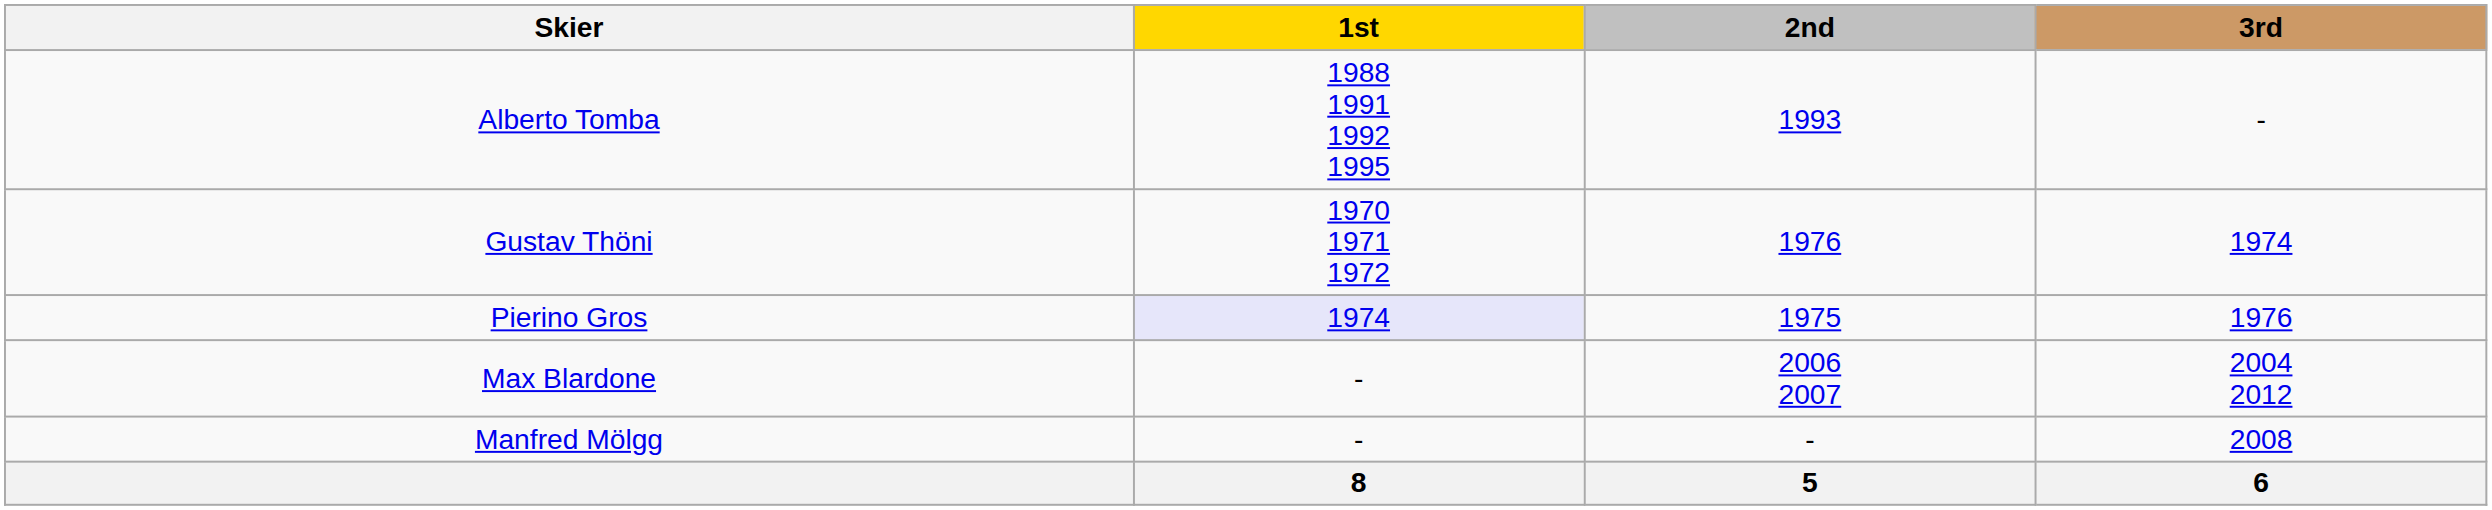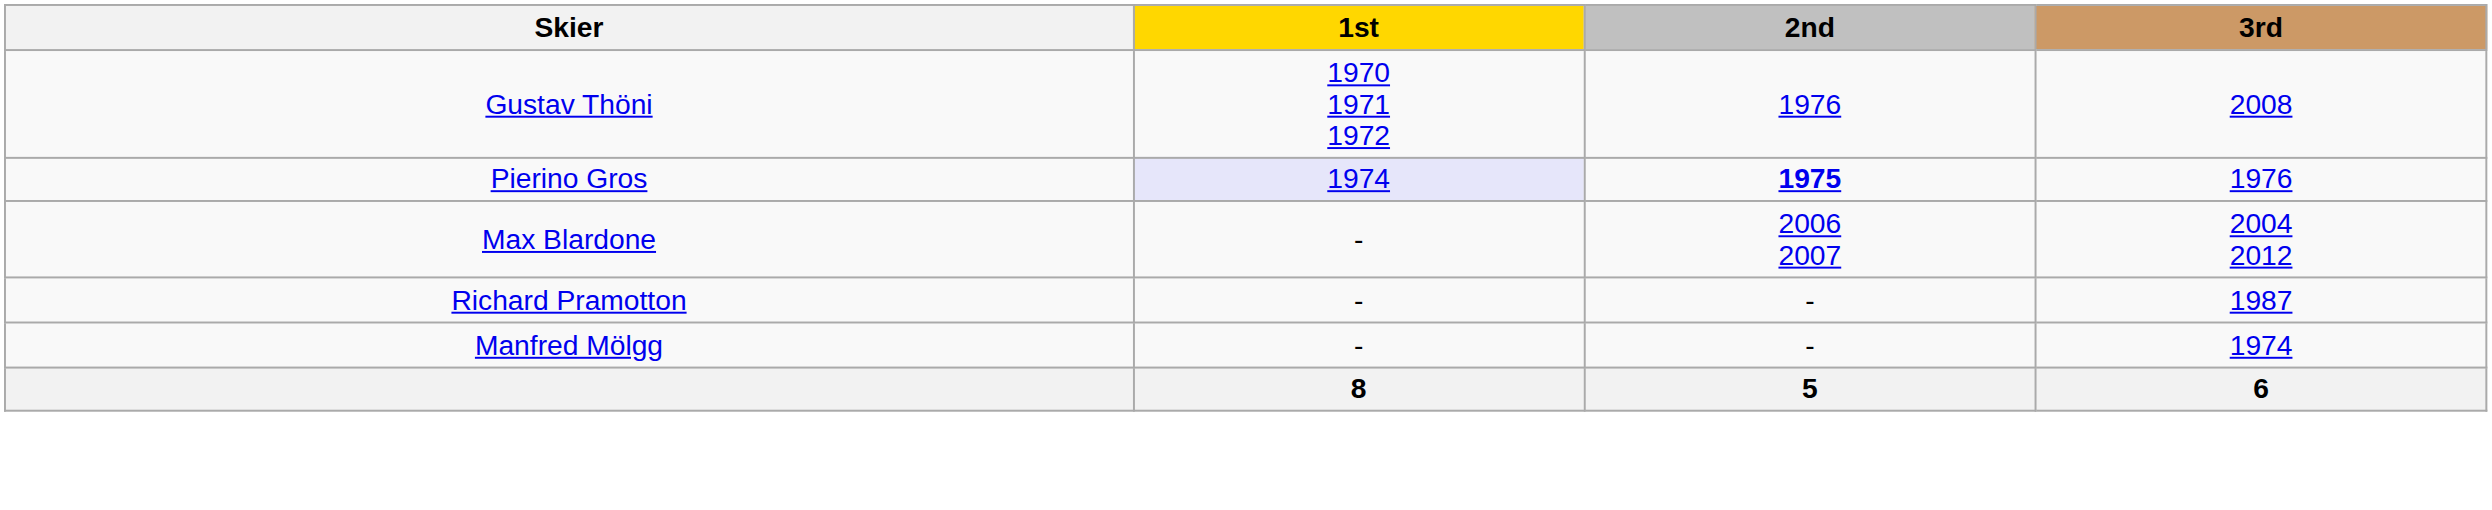 <table class="wikitable" width=80% style="font-size:90%; text-align:center;">
 <tr>
 <th style=width:20%>Skier</th>
 <th style="background:gold; width:8%">1st</th>
 <th style="background:silver; width:8%">2nd</th>
 <th style="background:#cc9966; width:8%">3rd</th>
 </tr>
 <tr>
-<td><a href='#'>Alberto Tomba</a></td>
-<td><a href='#'>1988</a><br><a href='#'>1991</a><br><a href='#'>1992</a><br><a href='#'>1995</a></td>
-<td><a href='#'>1993</a></td>
-<td>-</td>
-</tr>
-<tr>
 <td><a href='#'>Gustav Thöni</a></td>
 <td><a href='#'>1970</a><br><a href='#'>1971</a><br><a href='#'>1972</a></td>
 <td><a href='#'>1976</a></td>
-<td><a href='#'>1974</a></td>
+<td><a href='#'>2008</a></td>
 </tr>
 <tr>
 <td><a href='#'>Pierino Gros</a></td>
 <td style="background: lavender;"><a href='#'>1974</a></td>
-<td><a href='#'>1975</a></td>
+<td><strong><a href='#'>1975</a></strong></td>
 <td><a href='#'>1976</a></td>
 </tr>
 <tr>
 <td><a href='#'>Max Blardone</a></td>
 <td>-</td>
 <td><a href='#'>2006</a><br><a href='#'>2007</a></td>
 <td><a href='#'>2004</a><br><a href='#'>2012</a></td>
 </tr>
 <tr>
+<td><a href='#'>Richard Pramotton</a></td>
+<td>-</td>
+<td>-</td>
+<td><a href='#'>1987</a></td>
+</tr>
+<tr>
 <td><a href='#'>Manfred Mölgg</a></td>
 <td>-</td>
 <td>-</td>
-<td><a href='#'>2008</a></td>
+<td><a href='#'>1974</a></td>
 </tr>
 <tr>
 <th></th>
 <th>8</th>
 <th>5</th>
 <th>6</th>
 </tr>
 </table>
